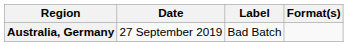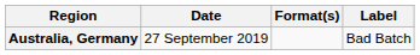 <table class="wikitable plainrowheaders">
 <tr>
 <th scope="col">Region</th>
 <th scope="col">Date</th>
+<th scope="col">Format(s)</th>
 <th scope="col">Label</th>
-<th scope="col">Format(s)</th>
 </tr>
 <tr>
 <th scope="row">Australia, Germany</th>
 <td>27 September 2019</td>
+<td></td>
 <td>Bad Batch</td>
-<td></td>
 </tr>
 </table>
